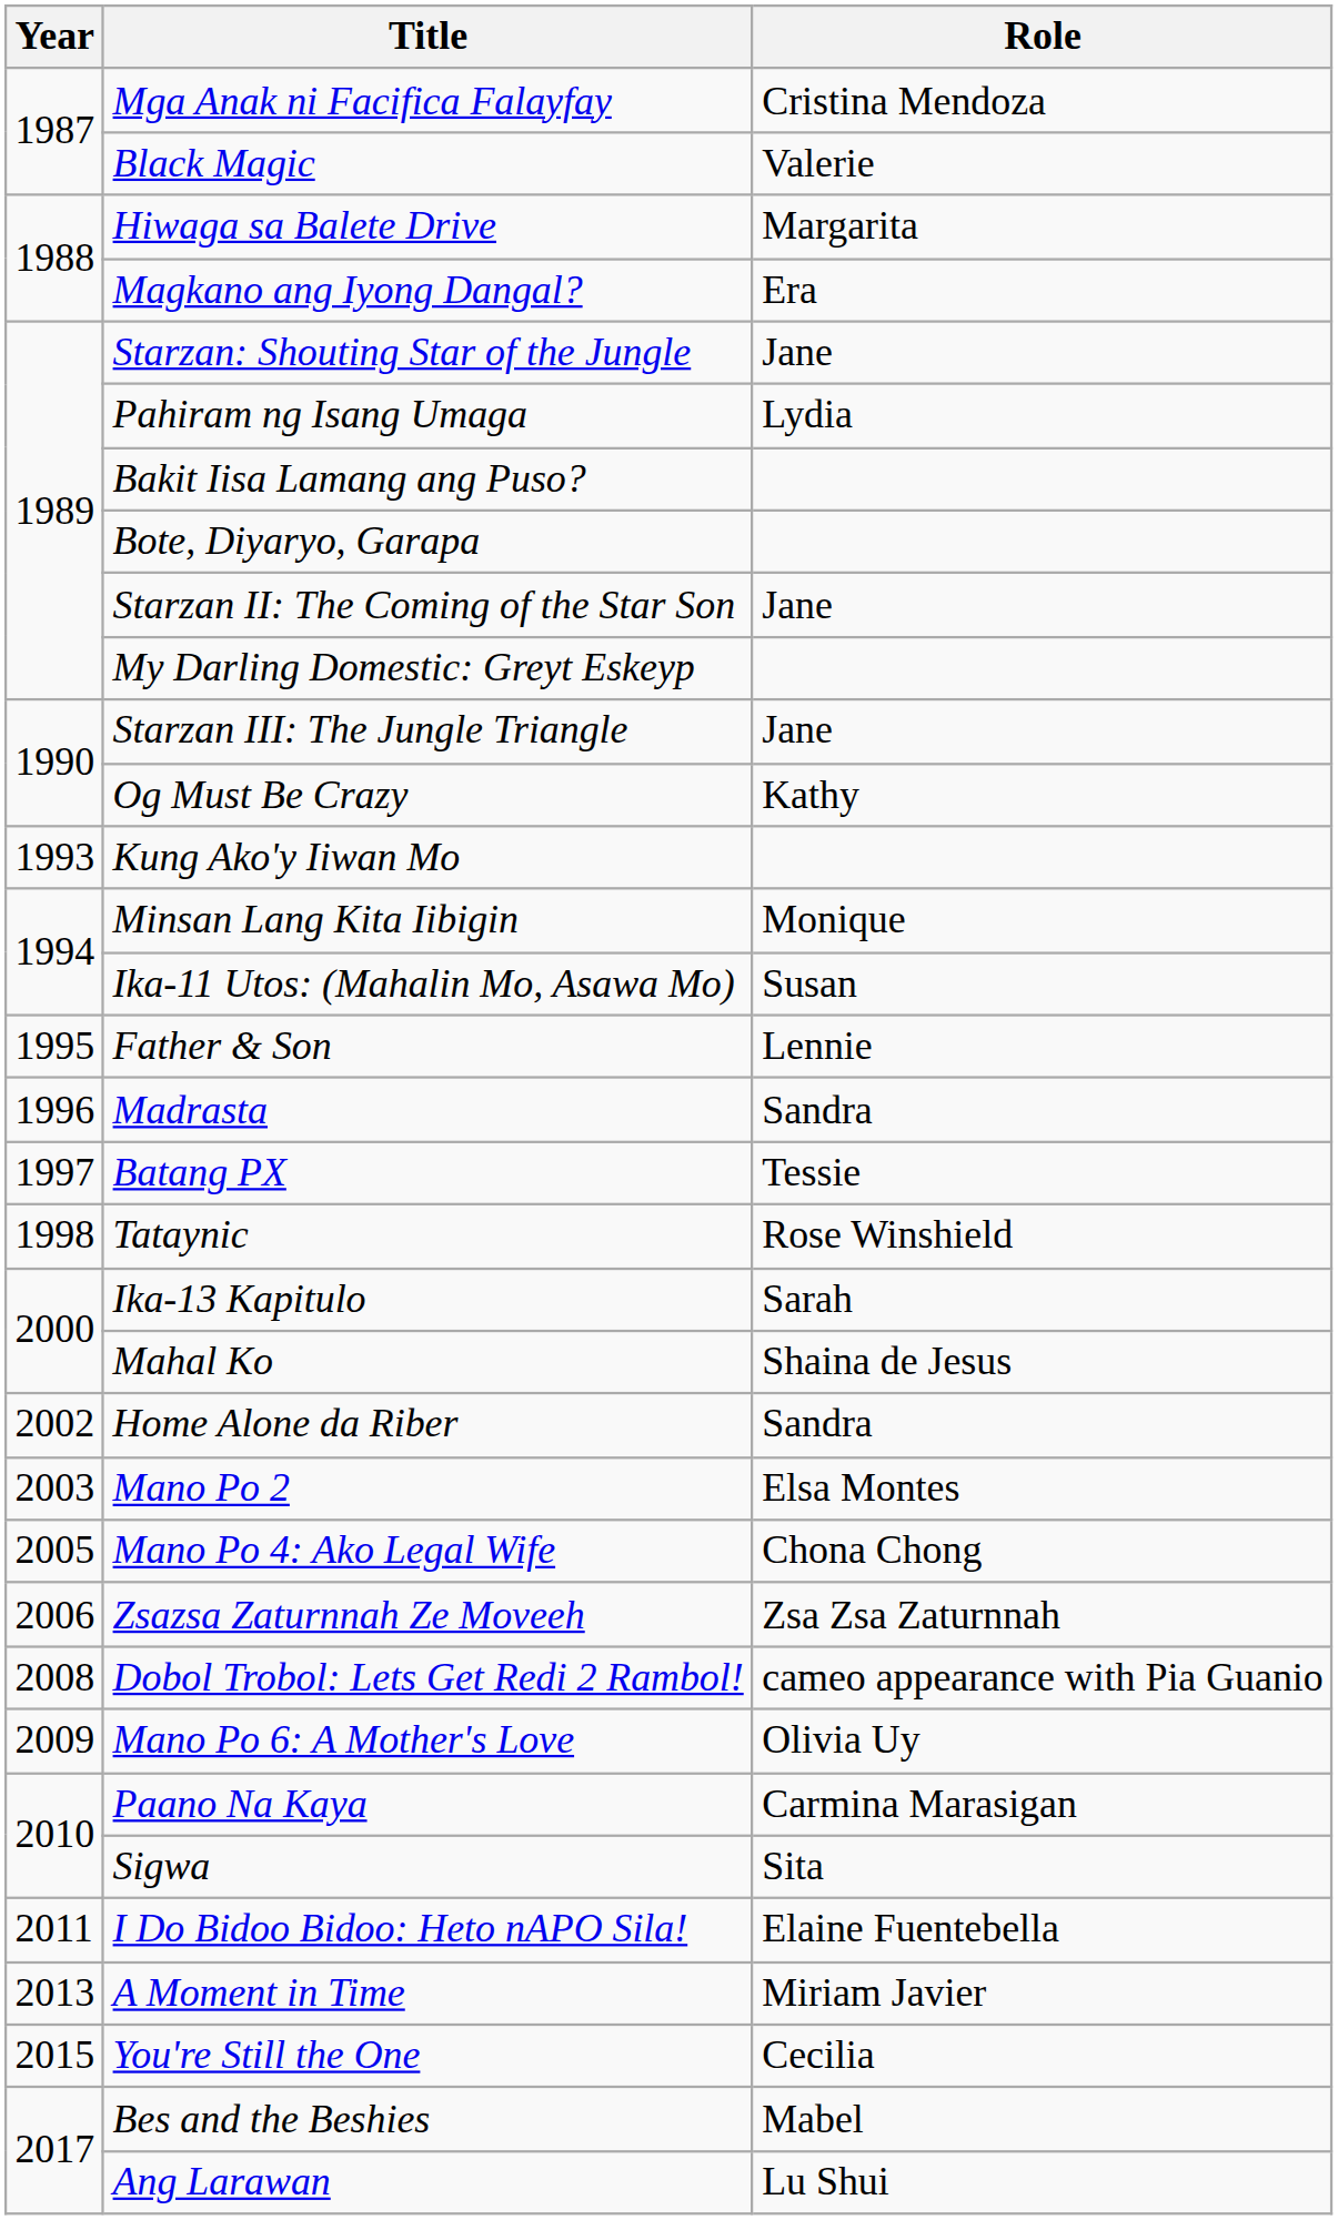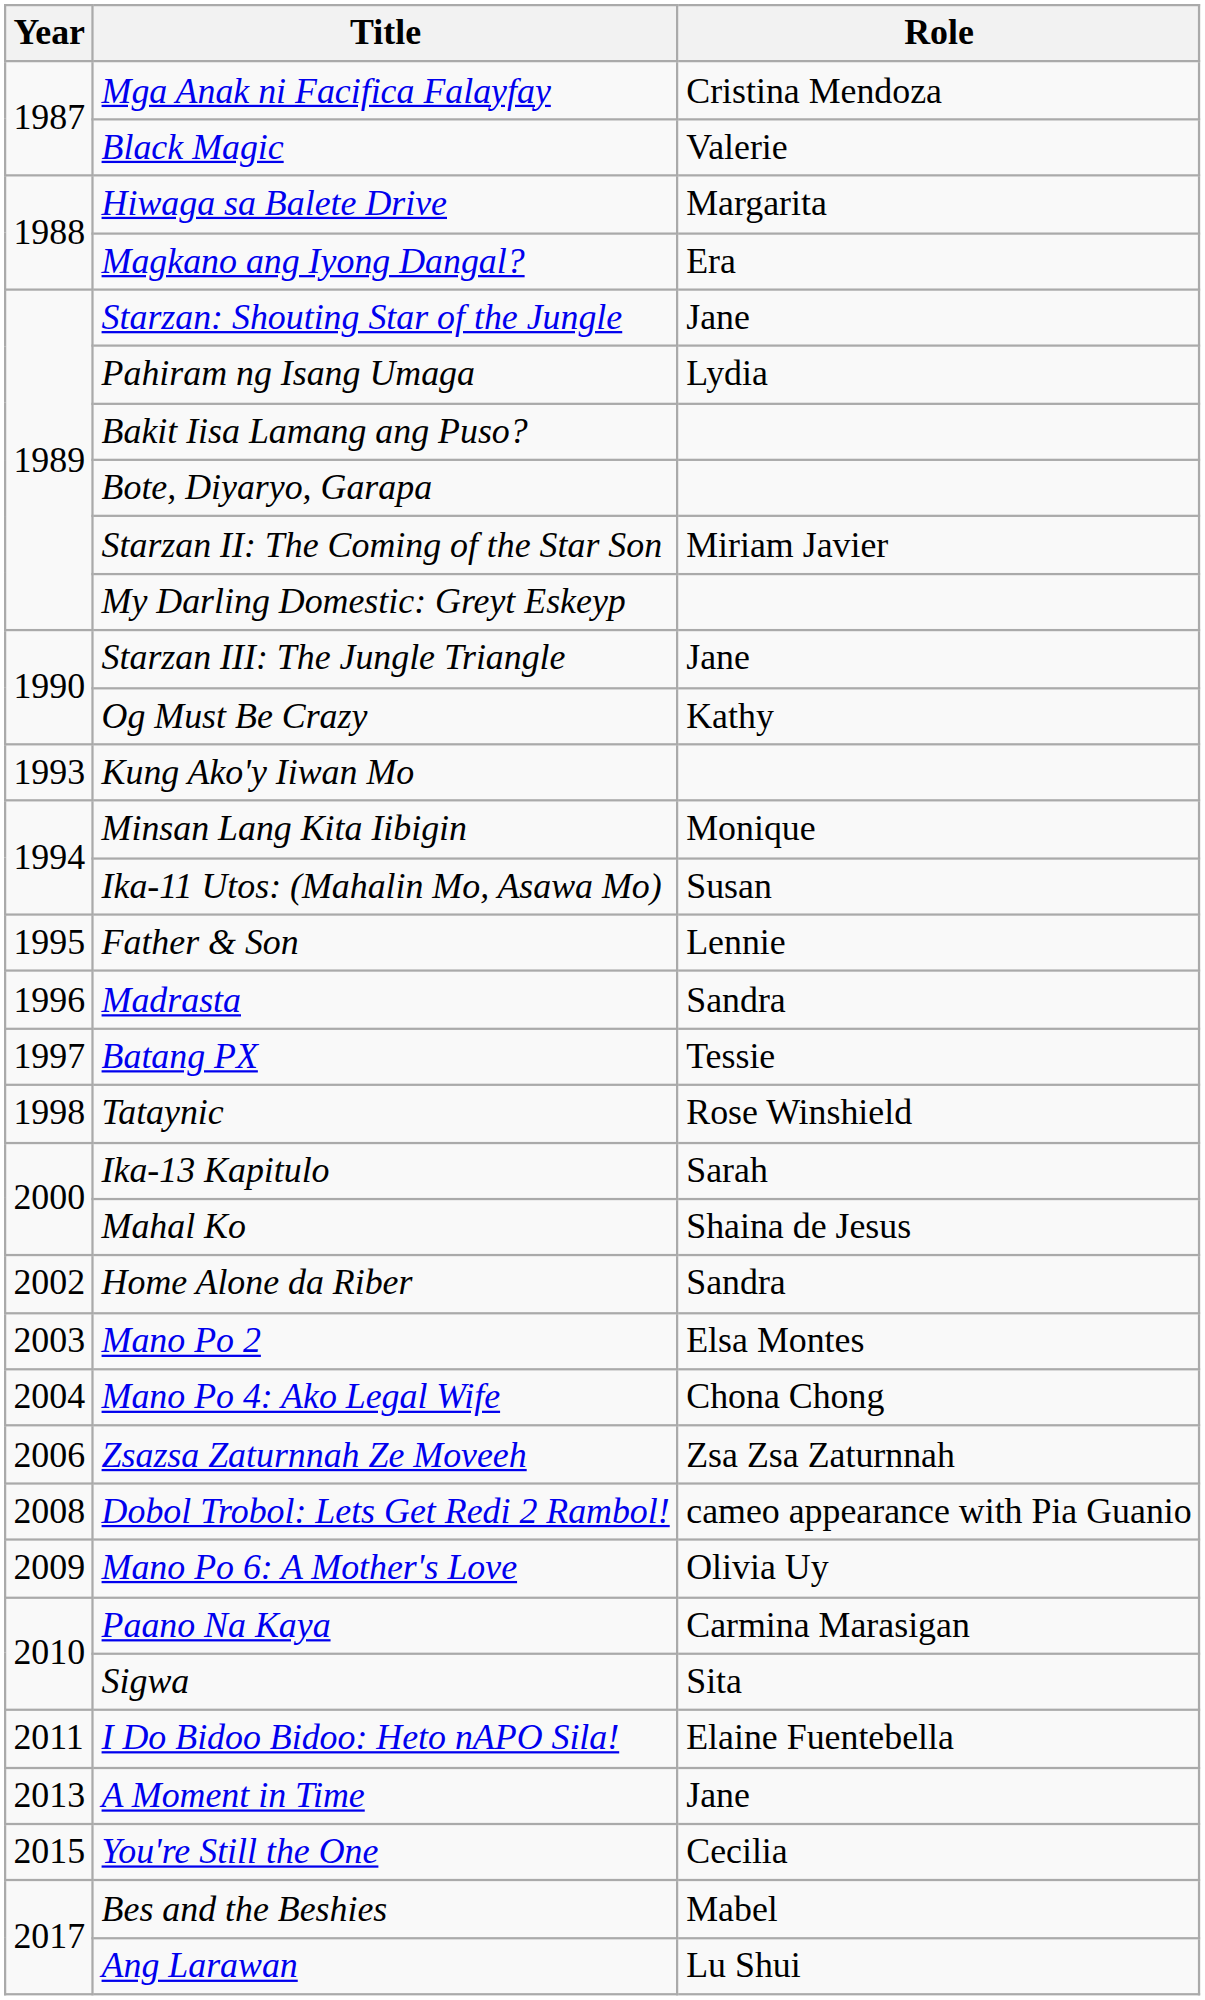 <table class="wikitable mw-collapsible">
 <tr>
 <th>Year</th>
 <th>Title</th>
 <th>Role</th>
 </tr>
 <tr>
 <td rowspan="2">1987</td>
 <td><em><a href='#'>Mga Anak ni Facifica Falayfay</a></em></td>
 <td>Cristina Mendoza</td>
 </tr>
 <tr>
 <td><em><a href='#'>Black Magic</a></em></td>
 <td>Valerie</td>
 </tr>
 <tr>
 <td rowspan="2">1988</td>
 <td><em><a href='#'>Hiwaga sa Balete Drive</a></em></td>
 <td>Margarita</td>
 </tr>
 <tr>
 <td><em><a href='#'>Magkano ang Iyong Dangal?</a></em></td>
 <td>Era</td>
 </tr>
 <tr>
 <td rowspan="6">1989</td>
 <td><em><a href='#'>Starzan: Shouting Star of the Jungle</a></em></td>
 <td>Jane</td>
 </tr>
 <tr>
 <td><em>Pahiram ng Isang Umaga</em></td>
 <td>Lydia</td>
 </tr>
 <tr>
 <td><em>Bakit Iisa Lamang ang Puso?</em></td>
 <td></td>
 </tr>
 <tr>
 <td><em>Bote, Diyaryo, Garapa</em></td>
 <td></td>
 </tr>
 <tr>
 <td><em>Starzan II: The Coming of the Star Son</em></td>
-<td>Jane</td>
+<td>Miriam Javier</td>
 </tr>
 <tr>
 <td><em>My Darling Domestic: Greyt Eskeyp</em></td>
 <td></td>
 </tr>
 <tr>
 <td rowspan="2">1990</td>
 <td><em>Starzan III: The Jungle Triangle</em></td>
 <td>Jane</td>
 </tr>
 <tr>
 <td><em>Og Must Be Crazy</em></td>
 <td>Kathy</td>
 </tr>
 <tr>
 <td>1993</td>
 <td><em>Kung Ako'y Iiwan Mo</em></td>
 <td></td>
 </tr>
 <tr>
 <td rowspan="2">1994</td>
 <td><em>Minsan Lang Kita Iibigin</em></td>
 <td>Monique</td>
 </tr>
 <tr>
 <td><em>Ika-11 Utos: (Mahalin Mo, Asawa Mo)</em></td>
 <td>Susan</td>
 </tr>
 <tr>
 <td>1995</td>
 <td><em>Father & Son</em></td>
 <td>Lennie</td>
 </tr>
 <tr>
 <td>1996</td>
 <td><em><a href='#'>Madrasta</a></em></td>
 <td>Sandra</td>
 </tr>
 <tr>
 <td>1997</td>
 <td><em><a href='#'>Batang PX</a></em></td>
 <td>Tessie</td>
 </tr>
 <tr>
 <td>1998</td>
 <td><em>Tataynic</em></td>
 <td>Rose Winshield</td>
 </tr>
 <tr>
 <td rowspan="2">2000</td>
 <td><em>Ika-13 Kapitulo</em></td>
 <td>Sarah</td>
 </tr>
 <tr>
 <td><em>Mahal Ko</em></td>
 <td>Shaina de Jesus</td>
 </tr>
 <tr>
 <td>2002</td>
 <td><em>Home Alone da Riber</em></td>
 <td>Sandra</td>
 </tr>
 <tr>
 <td>2003</td>
 <td><em><a href='#'>Mano Po 2</a></em></td>
 <td>Elsa Montes</td>
 </tr>
 <tr>
-<td>2005</td>
+<td>2004</td>
 <td><em><a href='#'>Mano Po 4: Ako Legal Wife</a></em></td>
 <td>Chona Chong</td>
 </tr>
 <tr>
 <td>2006</td>
 <td><em><a href='#'>Zsazsa Zaturnnah Ze Moveeh</a></em></td>
 <td>Zsa Zsa Zaturnnah</td>
 </tr>
 <tr>
 <td>2008</td>
 <td><em><a href='#'>Dobol Trobol: Lets Get Redi 2 Rambol!</a></em></td>
 <td>cameo appearance with Pia Guanio</td>
 </tr>
 <tr>
 <td>2009</td>
 <td><em><a href='#'>Mano Po 6: A Mother's Love</a></em></td>
 <td>Olivia Uy</td>
 </tr>
 <tr>
 <td rowspan="2">2010</td>
 <td><em><a href='#'>Paano Na Kaya</a></em></td>
 <td>Carmina Marasigan</td>
 </tr>
 <tr>
 <td><em>Sigwa</em></td>
 <td>Sita</td>
 </tr>
 <tr>
 <td>2011</td>
 <td><em><a href='#'>I Do Bidoo Bidoo: Heto nAPO Sila!</a></em></td>
 <td>Elaine Fuentebella</td>
 </tr>
 <tr>
 <td>2013</td>
 <td><em><a href='#'>A Moment in Time</a></em></td>
-<td>Miriam Javier</td>
+<td>Jane</td>
 </tr>
 <tr>
 <td>2015</td>
 <td><em><a href='#'>You're Still the One</a></em></td>
 <td>Cecilia</td>
 </tr>
 <tr>
 <td rowspan="2">2017</td>
 <td><em>Bes and the Beshies</em></td>
 <td>Mabel</td>
 </tr>
 <tr>
 <td><em><a href='#'>Ang Larawan</a></em></td>
 <td>Lu Shui</td>
 </tr>
 </table>
